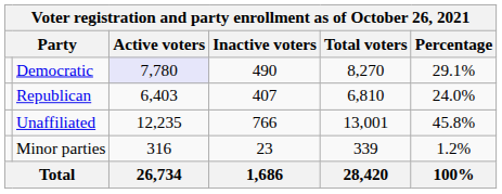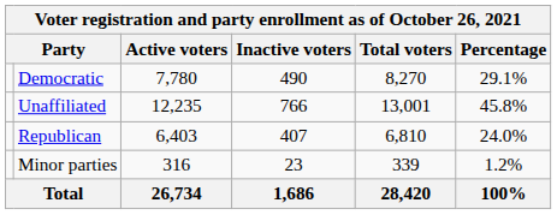 <table class=wikitable>
 <tr>
 <th colspan = 6>Voter registration and party enrollment as of October 26, 2021</th>
 </tr>
 <tr>
 <th colspan = 2>Party</th>
 <th>Active voters</th>
 <th>Inactive voters</th>
 <th>Total voters</th>
 <th>Percentage</th>
 </tr>
 <tr>
 <td></td>
 <td><a href='#'>Democratic</a></td>
-<td align = center style="background: lavender;">7,780</td>
+<td align = center>7,780</td>
 <td align = center>490</td>
 <td align = center>8,270</td>
 <td align = center>29.1%</td>
+</tr>
+<tr>
+<td></td>
+<td><a href='#'>Unaffiliated</a></td>
+<td align = center>12,235</td>
+<td align = center>766</td>
+<td align = center>13,001</td>
+<td align = center>45.8%</td>
 </tr>
 <tr>
 <td></td>
 <td><a href='#'>Republican</a></td>
 <td align = center>6,403</td>
 <td align = center>407</td>
 <td align = center>6,810</td>
 <td align = center>24.0%</td>
-</tr>
-<tr>
-<td></td>
-<td><a href='#'>Unaffiliated</a></td>
-<td align = center>12,235</td>
-<td align = center>766</td>
-<td align = center>13,001</td>
-<td align = center>45.8%</td>
 </tr>
 <tr>
 <td></td>
 <td>Minor parties</td>
 <td align = center>316</td>
 <td align = center>23</td>
 <td align = center>339</td>
 <td align = center>1.2%</td>
 </tr>
 <tr>
 <th colspan = 2>Total</th>
 <th align = center>26,734</th>
 <th align = center>1,686</th>
 <th align = center>28,420</th>
 <th align = center>100%</th>
 </tr>
 </table>
